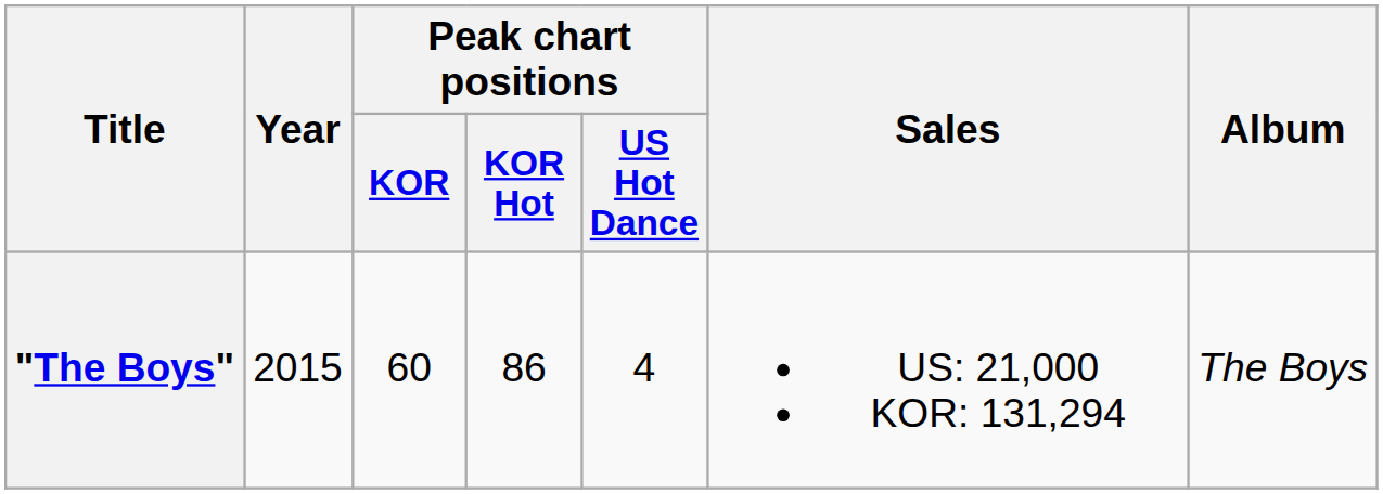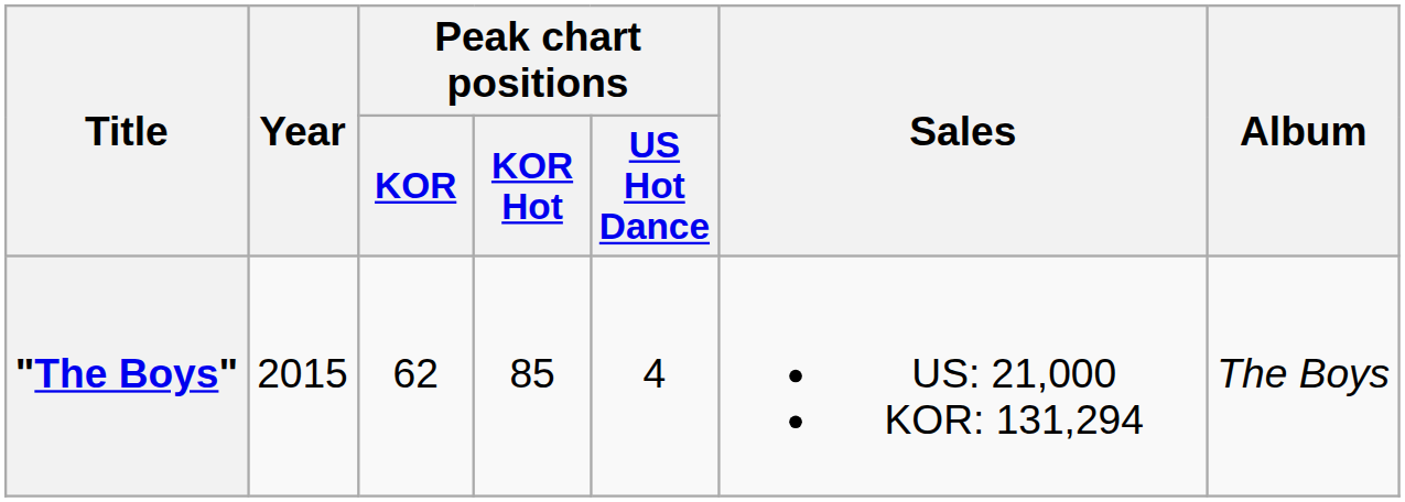 <table class="wikitable plainrowheaders" style="text-align:center">
 <tr>
 <th scope="col" rowspan="2">Title</th>
 <th scope="col" rowspan="2">Year</th>
 <th scope="col" colspan="3">Peak chart positions</th>
 <th scope="col" rowspan="2" style="width:11.5em;">Sales</th>
 <th scope="col" rowspan="2">Album</th>
 </tr>
 <tr>
 <th scope="col" style="width:2.7em;font-size:90%;"><a href='#'>KOR</a><br></th>
 <th scope="col" style="width:2.7em;font-size:90%;"><a href='#'>KOR<br>Hot</a><br></th>
 <th scope="col" style="width:2.7em;font-size:90%;"><a href='#'>US Hot Dance</a><br></th>
 </tr>
 <tr>
 <th scope="row">"<a href='#'>The Boys</a>"</th>
 <td>2015</td>
-<td>60</td>
-<td>86</td>
+<td>62</td>
+<td>85</td>
 <td>4</td>
 <td><br><ul><li>US: 21,000</li><li>KOR: 131,294</li></ul></td>
 <td><em>The Boys</em></td>
 </tr>
 </table>
